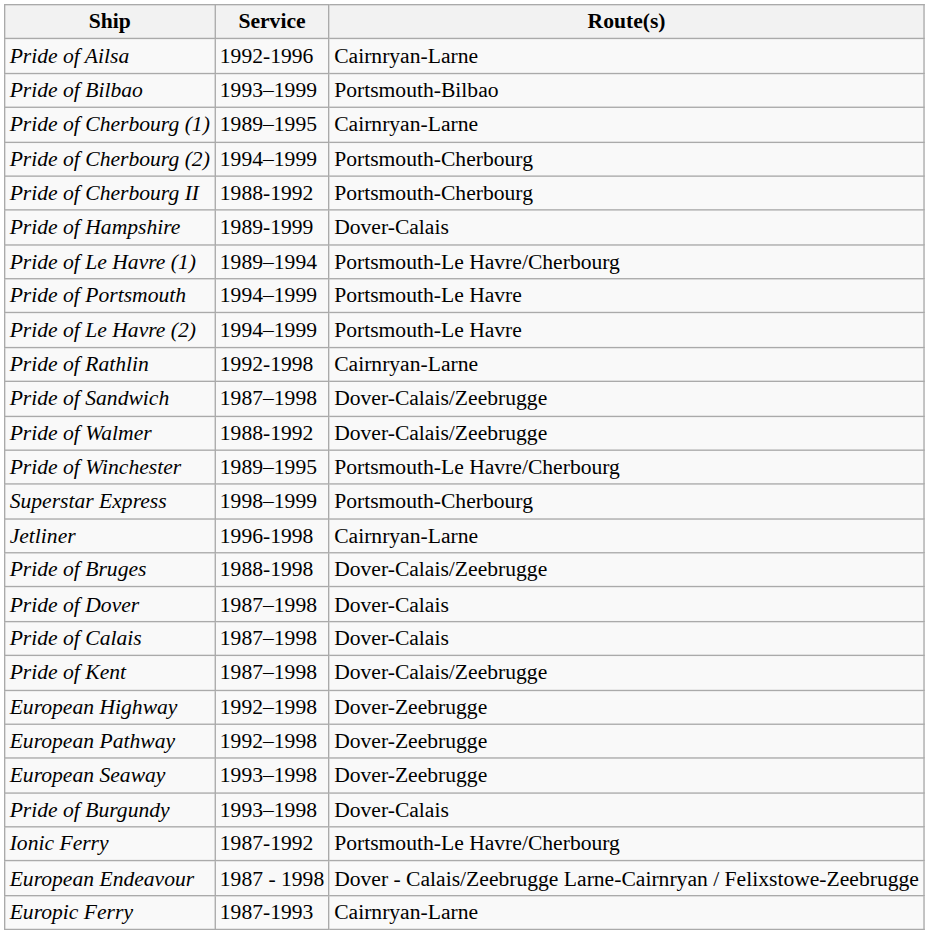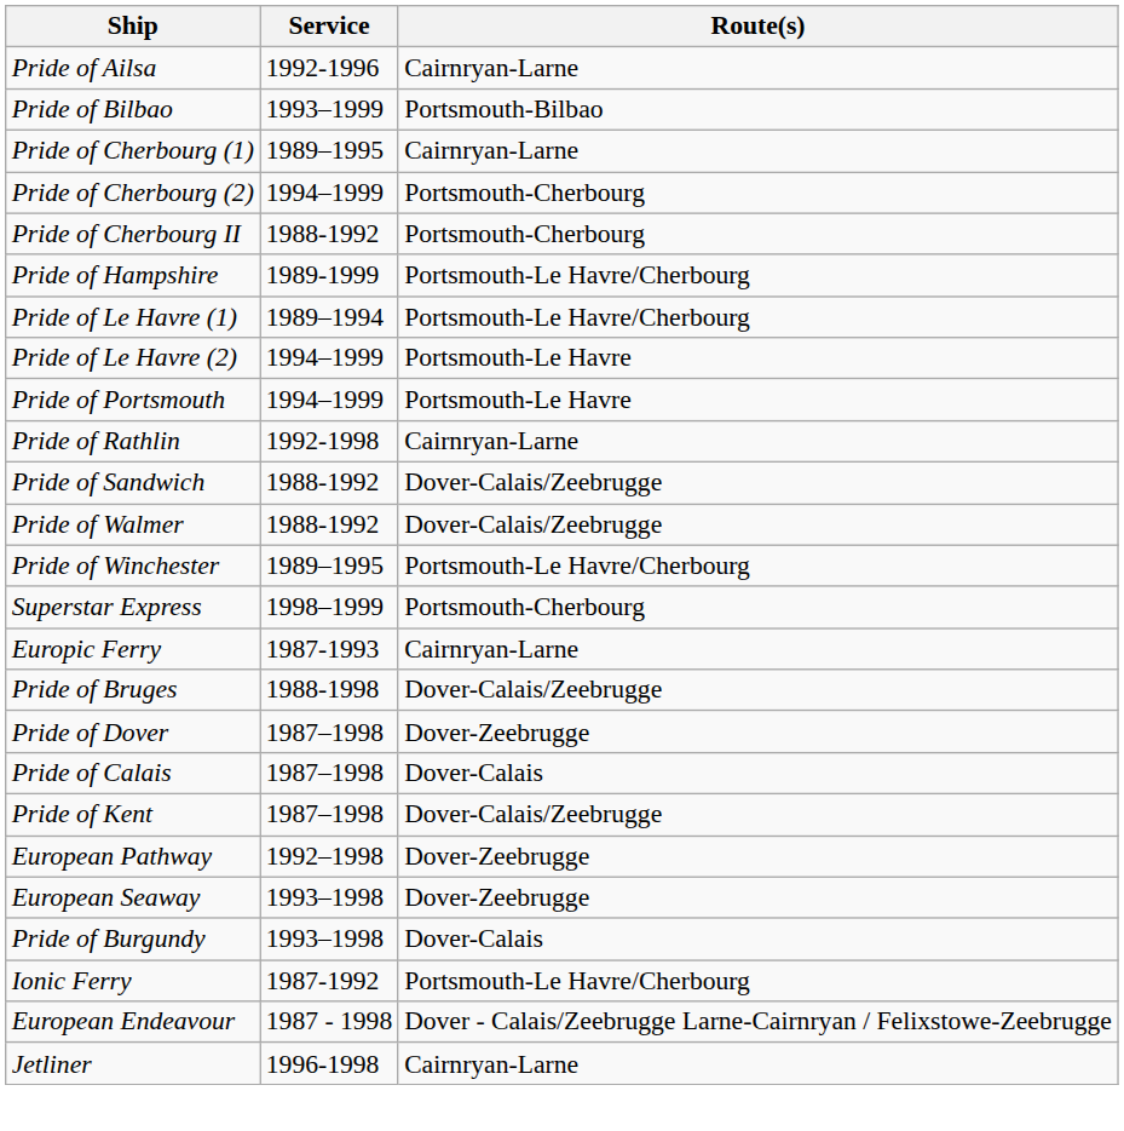 <table class="wikitable">
 <tr>
 <th>Ship</th>
 <th>Service</th>
 <th>Route(s)</th>
 </tr>
 <tr>
 <td><em>Pride of Ailsa</em></td>
 <td>1992-1996</td>
 <td>Cairnryan-Larne</td>
 </tr>
 <tr>
 <td><em>Pride of Bilbao</em></td>
 <td>1993–1999</td>
 <td>Portsmouth-Bilbao</td>
 </tr>
 <tr>
 <td><em>Pride of Cherbourg (1)</em></td>
 <td>1989–1995</td>
 <td>Cairnryan-Larne</td>
 </tr>
 <tr>
 <td><em>Pride of Cherbourg (2)</em></td>
 <td>1994–1999</td>
 <td>Portsmouth-Cherbourg</td>
 </tr>
 <tr>
 <td><em>Pride of Cherbourg II</em></td>
 <td>1988-1992</td>
 <td>Portsmouth-Cherbourg</td>
 </tr>
 <tr>
 <td><em>Pride of Hampshire</em></td>
 <td>1989-1999</td>
-<td>Dover-Calais</td>
+<td>Portsmouth-Le Havre/Cherbourg</td>
 </tr>
 <tr>
 <td><em>Pride of Le Havre (1)</em></td>
 <td>1989–1994</td>
 <td>Portsmouth-Le Havre/Cherbourg</td>
 </tr>
 <tr>
-<td><em>Pride of Portsmouth</em></td>
+<td><em>Pride of Le Havre (2)</em></td>
 <td>1994–1999</td>
 <td>Portsmouth-Le Havre</td>
 </tr>
 <tr>
-<td><em>Pride of Le Havre (2)</em></td>
+<td><em>Pride of Portsmouth</em></td>
 <td>1994–1999</td>
 <td>Portsmouth-Le Havre</td>
 </tr>
 <tr>
 <td><em>Pride of Rathlin</em></td>
 <td>1992-1998</td>
 <td>Cairnryan-Larne</td>
 </tr>
 <tr>
 <td><em>Pride of Sandwich</em></td>
-<td>1987–1998</td>
+<td>1988-1992</td>
 <td>Dover-Calais/Zeebrugge</td>
 </tr>
 <tr>
 <td><em>Pride of Walmer</em></td>
 <td>1988-1992</td>
 <td>Dover-Calais/Zeebrugge</td>
 </tr>
 <tr>
 <td><em>Pride of Winchester</em></td>
 <td>1989–1995</td>
 <td>Portsmouth-Le Havre/Cherbourg</td>
 </tr>
 <tr>
 <td><em>Superstar Express</em></td>
 <td>1998–1999</td>
 <td>Portsmouth-Cherbourg</td>
 </tr>
 <tr>
-<td><em>Jetliner</em></td>
-<td>1996-1998</td>
+<td><em>Europic Ferry</em></td>
+<td>1987-1993</td>
 <td>Cairnryan-Larne</td>
 </tr>
 <tr>
 <td><em>Pride of Bruges</em></td>
 <td>1988-1998</td>
 <td>Dover-Calais/Zeebrugge</td>
 </tr>
 <tr>
 <td><em>Pride of Dover</em></td>
 <td>1987–1998</td>
-<td>Dover-Calais</td>
+<td>Dover-Zeebrugge</td>
 </tr>
 <tr>
 <td><em>Pride of Calais</em></td>
 <td>1987–1998</td>
 <td>Dover-Calais</td>
 </tr>
 <tr>
 <td><em>Pride of Kent</em></td>
 <td>1987–1998</td>
 <td>Dover-Calais/Zeebrugge</td>
-</tr>
-<tr>
-<td><em>European Highway</em></td>
-<td>1992–1998</td>
-<td>Dover-Zeebrugge</td>
 </tr>
 <tr>
 <td><em>European Pathway</em></td>
 <td>1992–1998</td>
 <td>Dover-Zeebrugge</td>
 </tr>
 <tr>
 <td><em>European Seaway</em></td>
 <td>1993–1998</td>
 <td>Dover-Zeebrugge</td>
 </tr>
 <tr>
 <td><em>Pride of Burgundy</em></td>
 <td>1993–1998</td>
 <td>Dover-Calais</td>
 </tr>
 <tr>
 <td><em>Ionic Ferry</em></td>
 <td>1987-1992</td>
 <td>Portsmouth-Le Havre/Cherbourg</td>
 </tr>
 <tr>
 <td><em>European Endeavour</em></td>
 <td>1987 - 1998</td>
 <td>Dover - Calais/Zeebrugge Larne-Cairnryan / Felixstowe-Zeebrugge</td>
 </tr>
 <tr>
-<td><em>Europic Ferry</em></td>
-<td>1987-1993</td>
+<td><em>Jetliner</em></td>
+<td>1996-1998</td>
 <td>Cairnryan-Larne</td>
 </tr>
 </table>
